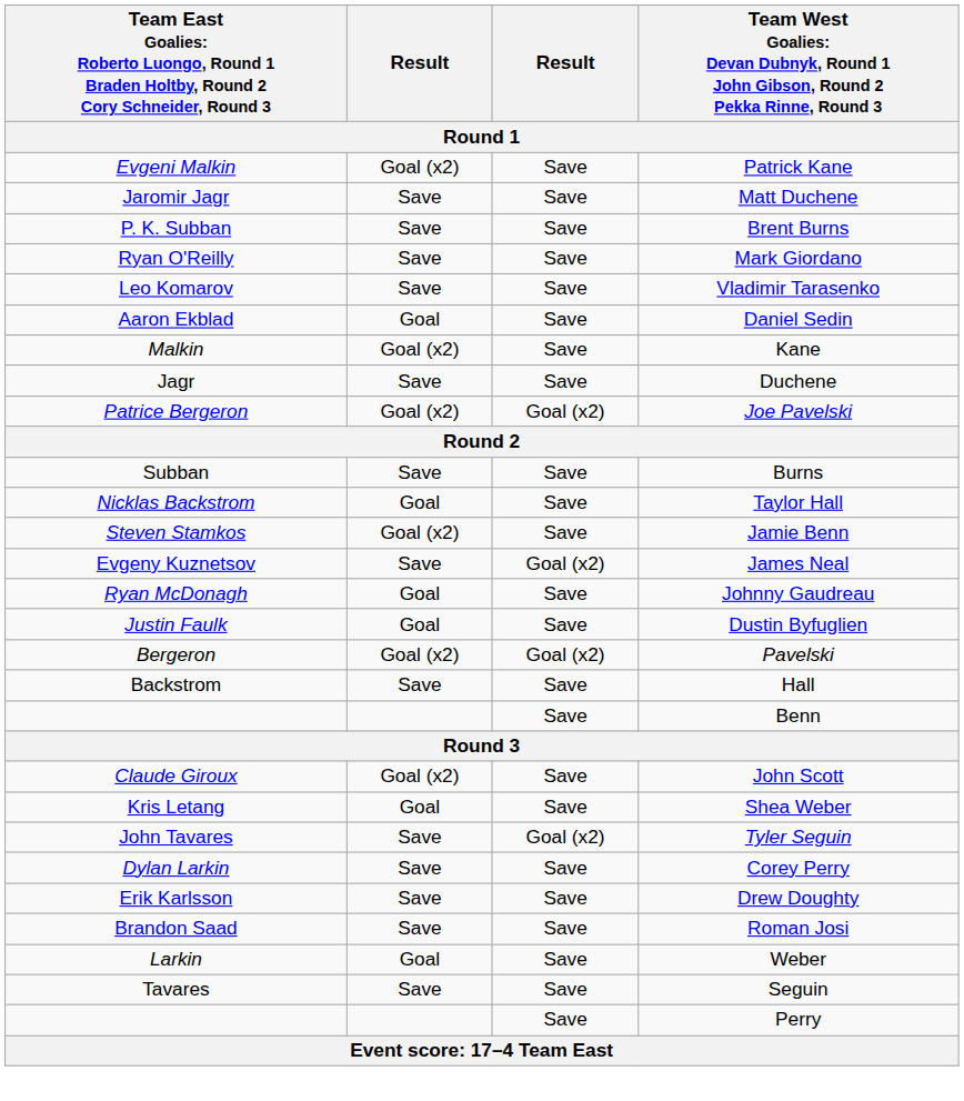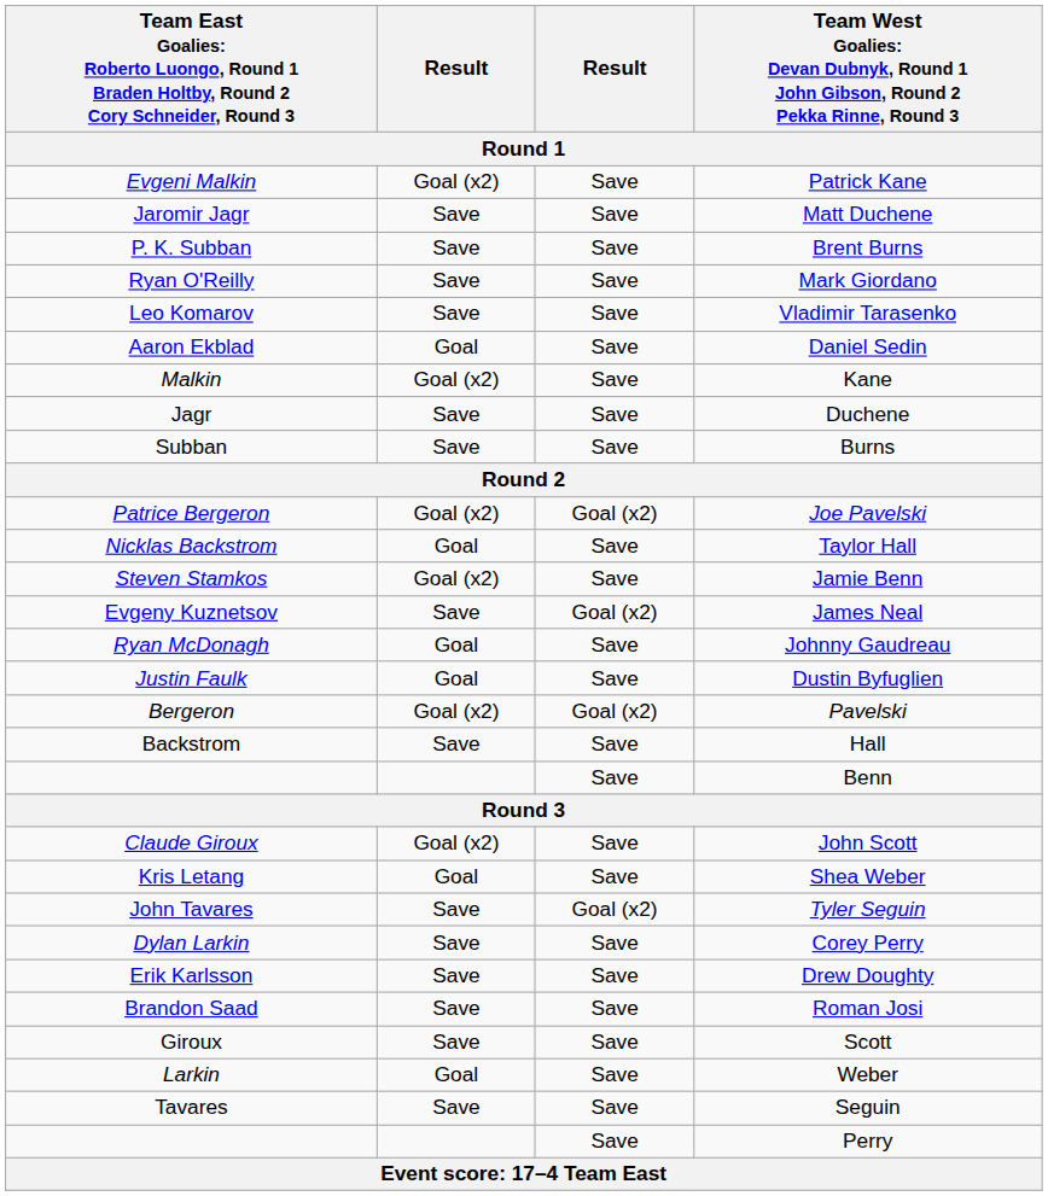 <table width="90%" class="wikitable">
 <tr align="center">
 <th>Team East <br> <small>Goalies: <br> <a href='#'>Roberto Luongo</a>, Round 1 <br> <a href='#'>Braden Holtby</a>, Round 2 <br> <a href='#'>Cory Schneider</a>, Round 3</small></th>
 <th>Result</th>
 <th>Result</th>
 <th>Team West <br> <small>Goalies: <br> <a href='#'>Devan Dubnyk</a>, Round 1 <br> <a href='#'>John Gibson</a>, Round 2 <br> <a href='#'>Pekka Rinne</a>, Round 3</small></th>
 </tr>
 <tr align="center">
 <th colspan="4">Round 1</th>
 </tr>
 <tr align="center">
 <td><em><a href='#'>Evgeni Malkin</a></em></td>
 <td>Goal (x2)</td>
 <td>Save</td>
 <td><a href='#'>Patrick Kane</a></td>
 </tr>
 <tr align="center">
 <td><a href='#'>Jaromir Jagr</a></td>
 <td>Save</td>
 <td>Save</td>
 <td><a href='#'>Matt Duchene</a></td>
 </tr>
 <tr align="center">
 <td><a href='#'>P. K. Subban</a></td>
 <td>Save</td>
 <td>Save</td>
 <td><a href='#'>Brent Burns</a></td>
 </tr>
 <tr align="center">
 <td><a href='#'>Ryan O'Reilly</a></td>
 <td>Save</td>
 <td>Save</td>
 <td><a href='#'>Mark Giordano</a></td>
 </tr>
 <tr align="center">
 <td><a href='#'>Leo Komarov</a></td>
 <td>Save</td>
 <td>Save</td>
 <td><a href='#'>Vladimir Tarasenko</a></td>
 </tr>
 <tr align="center">
 <td><a href='#'>Aaron Ekblad</a></td>
 <td>Goal</td>
 <td>Save</td>
 <td><a href='#'>Daniel Sedin</a></td>
 </tr>
 <tr align="center">
 <td><em>Malkin</em></td>
 <td>Goal (x2)</td>
 <td>Save</td>
 <td>Kane</td>
 </tr>
 <tr align="center">
 <td>Jagr</td>
 <td>Save</td>
 <td>Save</td>
 <td>Duchene</td>
 </tr>
 <tr align="center">
-<td><em><a href='#'>Patrice Bergeron</a></em></td>
-<td>Goal (x2)</td>
-<td>Goal (x2)</td>
-<td><em><a href='#'>Joe Pavelski</a></em></td>
+<td>Subban</td>
+<td>Save</td>
+<td>Save</td>
+<td>Burns</td>
 </tr>
 <tr align="center">
 <th colspan=4>Round 2</th>
 </tr>
 <tr align="center">
-<td>Subban</td>
-<td>Save</td>
-<td>Save</td>
-<td>Burns</td>
+<td><em><a href='#'>Patrice Bergeron</a></em></td>
+<td>Goal (x2)</td>
+<td>Goal (x2)</td>
+<td><em><a href='#'>Joe Pavelski</a></em></td>
 </tr>
 <tr align="center">
 <td><em><a href='#'>Nicklas Backstrom</a></em></td>
 <td>Goal</td>
 <td>Save</td>
 <td><a href='#'>Taylor Hall</a></td>
 </tr>
 <tr align="center">
 <td><em><a href='#'>Steven Stamkos</a></em></td>
 <td>Goal (x2)</td>
 <td>Save</td>
 <td><a href='#'>Jamie Benn</a></td>
 </tr>
 <tr align="center">
 <td><a href='#'>Evgeny Kuznetsov</a></td>
 <td>Save</td>
 <td>Goal (x2)</td>
 <td><a href='#'>James Neal</a></td>
 </tr>
 <tr align="center">
 <td><em><a href='#'>Ryan McDonagh</a></em></td>
 <td>Goal</td>
 <td>Save</td>
 <td><a href='#'>Johnny Gaudreau</a></td>
 </tr>
 <tr align="center">
 <td><em><a href='#'>Justin Faulk</a></em></td>
 <td>Goal</td>
 <td>Save</td>
 <td><a href='#'>Dustin Byfuglien</a></td>
 </tr>
 <tr align="center">
 <td><em>Bergeron</em></td>
 <td>Goal (x2)</td>
 <td>Goal (x2)</td>
 <td><em>Pavelski</em></td>
 </tr>
 <tr align="center">
 <td>Backstrom</td>
 <td>Save</td>
 <td>Save</td>
 <td>Hall</td>
 </tr>
 <tr align="center">
 <td></td>
 <td></td>
 <td>Save</td>
 <td>Benn</td>
 </tr>
 <tr align="center">
 <th colspan=4>Round 3</th>
 </tr>
 <tr align="center">
 <td><em><a href='#'>Claude Giroux</a></em></td>
 <td>Goal (x2)</td>
 <td>Save</td>
 <td><a href='#'>John Scott</a></td>
 </tr>
 <tr align="center">
 <td><a href='#'>Kris Letang</a></td>
 <td>Goal</td>
 <td>Save</td>
 <td><a href='#'>Shea Weber</a></td>
 </tr>
 <tr align="center">
 <td><a href='#'>John Tavares</a></td>
 <td>Save</td>
 <td>Goal (x2)</td>
 <td><em><a href='#'>Tyler Seguin</a></em></td>
 </tr>
 <tr align="center">
 <td><em><a href='#'>Dylan Larkin</a></em></td>
 <td>Save</td>
 <td>Save</td>
 <td><a href='#'>Corey Perry</a></td>
 </tr>
 <tr align="center">
 <td><a href='#'>Erik Karlsson</a></td>
 <td>Save</td>
 <td>Save</td>
 <td><a href='#'>Drew Doughty</a></td>
 </tr>
 <tr align="center">
 <td><a href='#'>Brandon Saad</a></td>
 <td>Save</td>
 <td>Save</td>
 <td><a href='#'>Roman Josi</a></td>
 </tr>
 <tr align="center">
+<td>Giroux</td>
+<td>Save</td>
+<td>Save</td>
+<td>Scott</td>
+</tr>
+<tr align="center">
 <td><em>Larkin</em></td>
 <td>Goal</td>
 <td>Save</td>
 <td>Weber</td>
 </tr>
 <tr align="center">
 <td>Tavares</td>
 <td>Save</td>
 <td>Save</td>
 <td>Seguin</td>
 </tr>
 <tr align="center">
 <td></td>
 <td></td>
 <td>Save</td>
 <td>Perry</td>
 </tr>
 <tr align="center">
 <th colspan="4">Event score: 17–4 Team East</th>
 </tr>
 </table>
